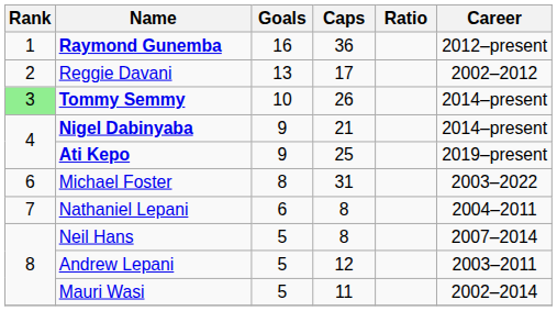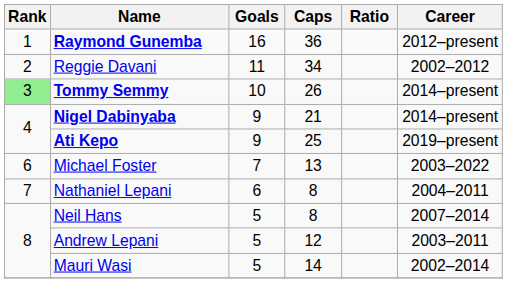 <table class="wikitable sortable" style="text-align: center;">
 <tr>
 <th width=30px>Rank</th>
 <th class="unsortable" width=175px>Name</th>
 <th width=50px>Goals</th>
 <th width=50px>Caps</th>
 <th width=50px>Ratio</th>
 <th class="unsortable" width=100px>Career</th>
 </tr>
 <tr>
 <td>1</td>
 <td align="left"><strong><a href='#'>Raymond Gunemba</a></strong></td>
 <td>16</td>
 <td>36</td>
 <td></td>
 <td>2012–present</td>
 </tr>
 <tr>
 <td>2</td>
 <td align="left"><a href='#'>Reggie Davani</a></td>
-<td>13</td>
-<td>17</td>
+<td>11</td>
+<td>34</td>
 <td></td>
 <td>2002–2012</td>
 </tr>
 <tr>
 <td style="background: lightgreen;">3</td>
 <td align="left"><strong><a href='#'>Tommy Semmy</a></strong></td>
 <td>10</td>
 <td>26</td>
 <td></td>
 <td>2014–present</td>
 </tr>
 <tr>
 <td rowspan=2>4</td>
 <td align="left"><strong><a href='#'>Nigel Dabinyaba</a></strong></td>
 <td>9</td>
 <td>21</td>
 <td></td>
 <td>2014–present</td>
 </tr>
 <tr>
 <td align="left"><strong><a href='#'>Ati Kepo</a></strong></td>
 <td>9</td>
 <td>25</td>
 <td></td>
 <td>2019–present</td>
 </tr>
 <tr>
 <td>6</td>
 <td align="left"><a href='#'>Michael Foster</a></td>
-<td>8</td>
-<td>31</td>
+<td>7</td>
+<td>13</td>
 <td></td>
 <td>2003–2022</td>
 </tr>
 <tr>
 <td>7</td>
 <td align="left"><a href='#'>Nathaniel Lepani</a></td>
 <td>6</td>
 <td>8</td>
 <td></td>
 <td>2004–2011</td>
 </tr>
 <tr>
 <td rowspan=3>8</td>
 <td align="left"><a href='#'>Neil Hans</a></td>
 <td>5</td>
 <td>8</td>
 <td></td>
 <td>2007–2014</td>
 </tr>
 <tr>
 <td align="left"><a href='#'>Andrew Lepani</a></td>
 <td>5</td>
 <td>12</td>
 <td></td>
 <td>2003–2011</td>
 </tr>
 <tr>
 <td align="left"><a href='#'>Mauri Wasi</a></td>
 <td>5</td>
-<td>11</td>
+<td>14</td>
 <td></td>
 <td>2002–2014</td>
 </tr>
 <tr>
 </tr>
 </table>
